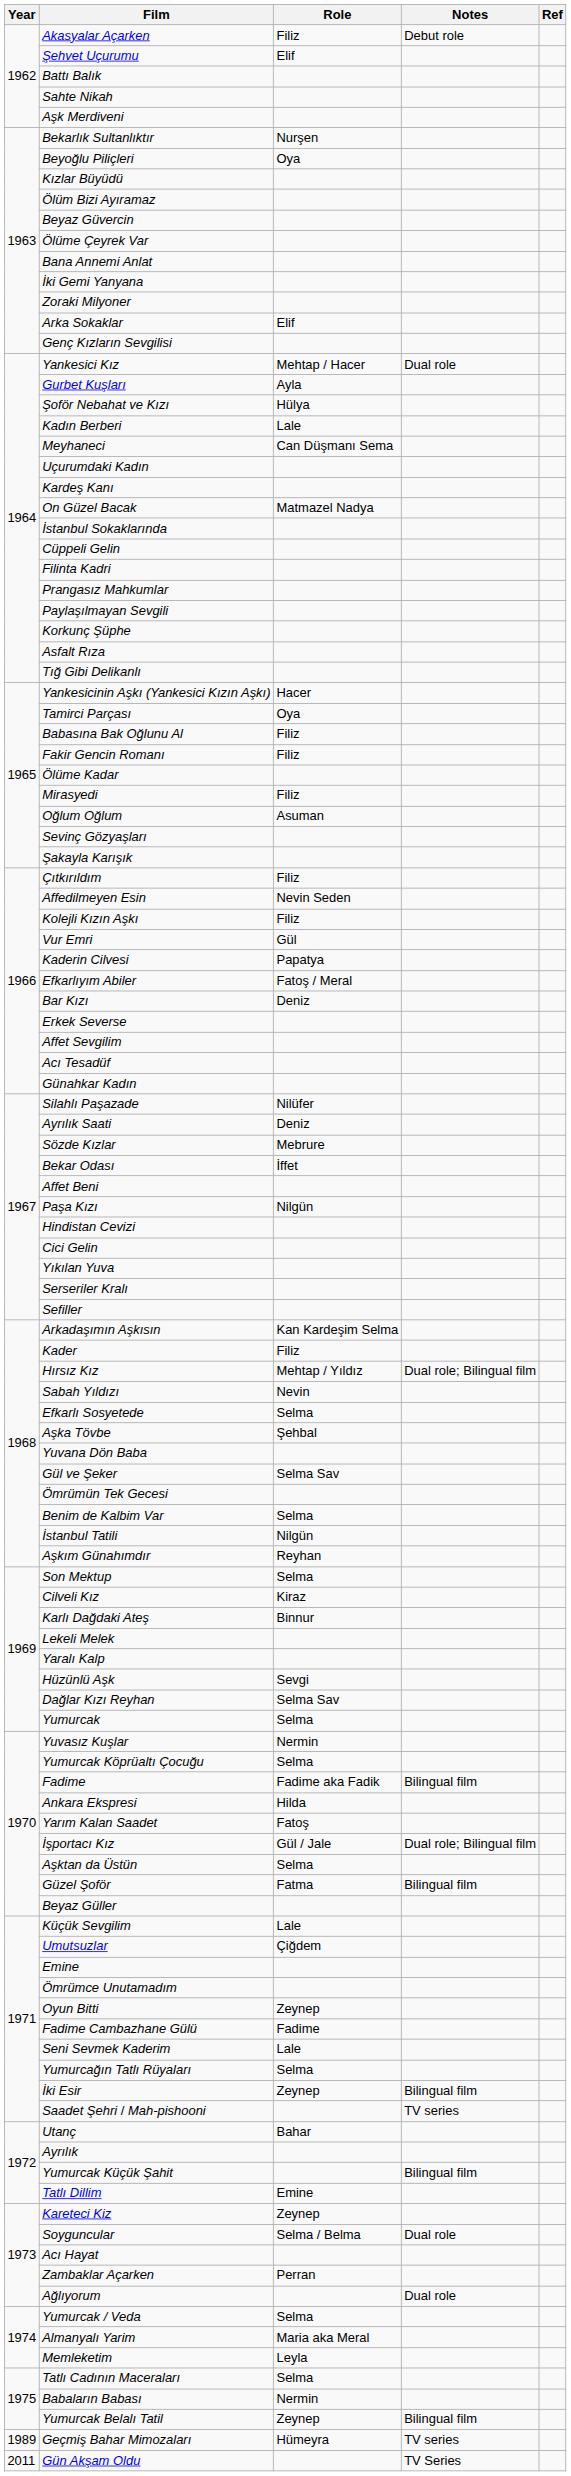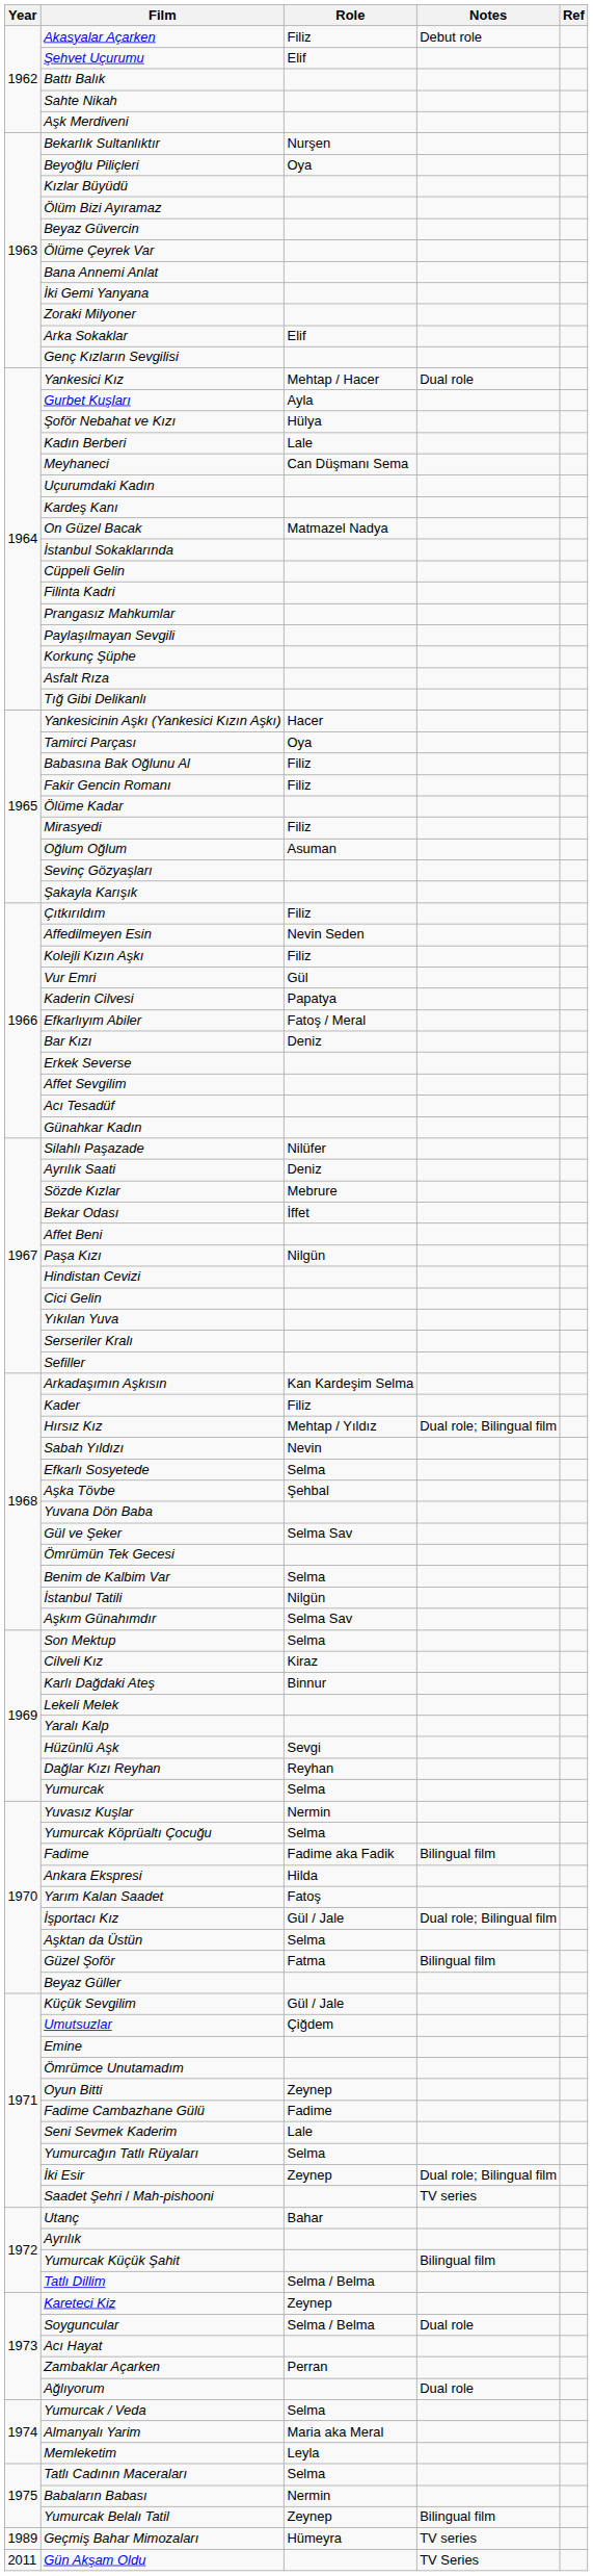 <table class="wikitable">
 <tr>
 <th>Year</th>
 <th>Film</th>
 <th>Role</th>
 <th>Notes</th>
 <th>Ref</th>
 </tr>
 <tr>
 <td rowspan="5">1962</td>
 <td><em><a href='#'>Akasyalar Açarken</a></em></td>
 <td>Filiz</td>
 <td>Debut role</td>
 <td></td>
 </tr>
 <tr>
 <td><em><a href='#'>Şehvet Uçurumu</a></em></td>
 <td>Elif</td>
 <td></td>
 <td></td>
 </tr>
 <tr>
 <td><em>Battı Balık</em></td>
 <td></td>
 <td></td>
 <td></td>
 </tr>
 <tr>
 <td><em>Sahte Nikah</em></td>
 <td></td>
 <td></td>
 <td></td>
 </tr>
 <tr>
 <td><em>Aşk Merdiveni</em></td>
 <td></td>
 <td></td>
 <td></td>
 </tr>
 <tr>
 <td rowspan="11">1963</td>
 <td><em>Bekarlık Sultanlıktır</em></td>
 <td>Nurşen</td>
 <td></td>
 <td></td>
 </tr>
 <tr>
 <td><em>Beyoğlu Piliçleri</em></td>
 <td>Oya</td>
 <td></td>
 <td></td>
 </tr>
 <tr>
 <td><em>Kızlar Büyüdü</em></td>
 <td></td>
 <td></td>
 <td></td>
 </tr>
 <tr>
 <td><em>Ölüm Bizi Ayıramaz</em></td>
 <td></td>
 <td></td>
 <td></td>
 </tr>
 <tr>
 <td><em>Beyaz Güvercin</em></td>
 <td></td>
 <td></td>
 <td></td>
 </tr>
 <tr>
 <td><em>Ölüme Çeyrek Var</em></td>
 <td></td>
 <td></td>
 <td></td>
 </tr>
 <tr>
 <td><em>Bana Annemi Anlat </em></td>
 <td></td>
 <td></td>
 <td></td>
 </tr>
 <tr>
 <td><em>İki Gemi Yanyana</em></td>
 <td></td>
 <td></td>
 <td></td>
 </tr>
 <tr>
 <td><em>Zoraki Milyoner</em></td>
 <td></td>
 <td></td>
 <td></td>
 </tr>
 <tr>
 <td><em>Arka Sokaklar</em></td>
 <td>Elif</td>
 <td></td>
 <td></td>
 </tr>
 <tr>
 <td><em>Genç Kızların Sevgilisi</em></td>
 <td></td>
 <td></td>
 <td></td>
 </tr>
 <tr>
 <td rowspan="16">1964</td>
 <td><em>Yankesici Kız</em></td>
 <td>Mehtap / Hacer</td>
 <td>Dual role</td>
 <td></td>
 </tr>
 <tr>
 <td><em><a href='#'>Gurbet Kuşları</a></em></td>
 <td>Ayla</td>
 <td></td>
 <td></td>
 </tr>
 <tr>
 <td><em>Şoför Nebahat ve Kızı</em></td>
 <td>Hülya</td>
 <td></td>
 <td></td>
 </tr>
 <tr>
 <td><em>Kadın Berberi</em></td>
 <td>Lale</td>
 <td></td>
 <td></td>
 </tr>
 <tr>
 <td><em>Meyhaneci</em></td>
 <td>Can Düşmanı Sema</td>
 <td></td>
 <td></td>
 </tr>
 <tr>
 <td><em>Uçurumdaki Kadın</em></td>
 <td></td>
 <td></td>
 <td></td>
 </tr>
 <tr>
 <td><em>Kardeş Kanı</em></td>
 <td></td>
 <td></td>
 <td></td>
 </tr>
 <tr>
 <td><em>On Güzel Bacak</em></td>
 <td>Matmazel Nadya</td>
 <td></td>
 <td></td>
 </tr>
 <tr>
 <td><em>İstanbul Sokaklarında</em></td>
 <td></td>
 <td></td>
 <td></td>
 </tr>
 <tr>
 <td><em>Cüppeli Gelin</em></td>
 <td></td>
 <td></td>
 <td></td>
 </tr>
 <tr>
 <td><em>Filinta Kadri</em></td>
 <td></td>
 <td></td>
 <td></td>
 </tr>
 <tr>
 <td><em>Prangasız Mahkumlar</em></td>
 <td></td>
 <td></td>
 <td></td>
 </tr>
 <tr>
 <td><em>Paylaşılmayan Sevgili</em></td>
 <td></td>
 <td></td>
 <td></td>
 </tr>
 <tr>
 <td><em>Korkunç Şüphe</em></td>
 <td></td>
 <td></td>
 <td></td>
 </tr>
 <tr>
 <td><em>Asfalt Rıza</em></td>
 <td></td>
 <td></td>
 <td></td>
 </tr>
 <tr>
 <td><em>Tığ Gibi Delikanlı</em></td>
 <td></td>
 <td></td>
 <td></td>
 </tr>
 <tr>
 <td rowspan="9">1965</td>
 <td><em>Yankesicinin Aşkı (Yankesici Kızın Aşkı)</em></td>
 <td>Hacer</td>
 <td></td>
 <td></td>
 </tr>
 <tr>
 <td><em>Tamirci Parçası</em></td>
 <td>Oya</td>
 <td></td>
 <td></td>
 </tr>
 <tr>
 <td><em>Babasına Bak Oğlunu Al</em></td>
 <td>Filiz</td>
 <td></td>
 <td></td>
 </tr>
 <tr>
 <td><em>Fakir Gencin Romanı</em></td>
 <td>Filiz</td>
 <td></td>
 <td></td>
 </tr>
 <tr>
 <td><em>Ölüme Kadar</em></td>
 <td></td>
 <td></td>
 <td></td>
 </tr>
 <tr>
 <td><em>Mirasyedi</em></td>
 <td>Filiz</td>
 <td></td>
 <td></td>
 </tr>
 <tr>
 <td><em>Oğlum Oğlum</em></td>
 <td>Asuman</td>
 <td></td>
 <td></td>
 </tr>
 <tr>
 <td><em>Sevinç Gözyaşları</em></td>
 <td></td>
 <td></td>
 <td></td>
 </tr>
 <tr>
 <td><em>Şakayla Karışık</em></td>
 <td></td>
 <td></td>
 <td></td>
 </tr>
 <tr>
 <td rowspan="11">1966</td>
 <td><em>Çıtkırıldım</em></td>
 <td>Filiz</td>
 <td></td>
 <td></td>
 </tr>
 <tr>
 <td><em>Affedilmeyen Esin</em></td>
 <td>Nevin Seden</td>
 <td></td>
 <td></td>
 </tr>
 <tr>
 <td><em>Kolejli Kızın Aşkı</em></td>
 <td>Filiz</td>
 <td></td>
 <td></td>
 </tr>
 <tr>
 <td><em>Vur Emri</em></td>
 <td>Gül</td>
 <td></td>
 <td></td>
 </tr>
 <tr>
 <td><em>Kaderin Cilvesi </em></td>
 <td>Papatya</td>
 <td></td>
 <td></td>
 </tr>
 <tr>
 <td><em>Efkarlıyım Abiler</em></td>
 <td>Fatoş / Meral</td>
 <td></td>
 <td></td>
 </tr>
 <tr>
 <td><em>Bar Kızı</em></td>
 <td>Deniz</td>
 <td></td>
 <td></td>
 </tr>
 <tr>
 <td><em>Erkek Severse</em></td>
 <td></td>
 <td></td>
 <td></td>
 </tr>
 <tr>
 <td><em>Affet Sevgilim</em></td>
 <td></td>
 <td></td>
 <td></td>
 </tr>
 <tr>
 <td><em>Acı Tesadüf</em></td>
 <td></td>
 <td></td>
 <td></td>
 </tr>
 <tr>
 <td><em>Günahkar Kadın</em></td>
 <td></td>
 <td></td>
 <td></td>
 </tr>
 <tr>
 <td rowspan="11">1967</td>
 <td><em>Silahlı Paşazade</em></td>
 <td>Nilüfer</td>
 <td></td>
 <td></td>
 </tr>
 <tr>
 <td><em>Ayrılık Saati</em></td>
 <td>Deniz</td>
 <td></td>
 <td></td>
 </tr>
 <tr>
 <td><em>Sözde Kızlar</em></td>
 <td>Mebrure</td>
 <td></td>
 <td></td>
 </tr>
 <tr>
 <td><em>Bekar Odası</em></td>
 <td>İffet</td>
 <td></td>
 <td></td>
 </tr>
 <tr>
 <td><em>Affet Beni</em></td>
 <td></td>
 <td></td>
 <td></td>
 </tr>
 <tr>
 <td><em>Paşa Kızı</em></td>
 <td>Nilgün</td>
 <td></td>
 <td></td>
 </tr>
 <tr>
 <td><em>Hindistan Cevizi</em></td>
 <td></td>
 <td></td>
 <td></td>
 </tr>
 <tr>
 <td><em>Cici Gelin</em></td>
 <td></td>
 <td></td>
 <td></td>
 </tr>
 <tr>
 <td><em>Yıkılan Yuva</em></td>
 <td></td>
 <td></td>
 <td></td>
 </tr>
 <tr>
 <td><em>Serseriler Kralı</em></td>
 <td></td>
 <td></td>
 <td></td>
 </tr>
 <tr>
 <td><em>Sefiller</em></td>
 <td></td>
 <td></td>
 <td></td>
 </tr>
 <tr>
 <td rowspan="12">1968</td>
 <td><em>Arkadaşımın Aşkısın</em></td>
 <td>Kan Kardeşim Selma</td>
 <td></td>
 <td></td>
 </tr>
 <tr>
 <td><em>Kader</em></td>
 <td>Filiz</td>
 <td></td>
 <td></td>
 </tr>
 <tr>
 <td><em>Hırsız Kız</em></td>
 <td>Mehtap / Yıldız</td>
 <td>Dual role; Bilingual film</td>
 <td></td>
 </tr>
 <tr>
 <td><em>Sabah Yıldızı</em></td>
 <td>Nevin</td>
 <td></td>
 <td></td>
 </tr>
 <tr>
 <td><em>Efkarlı Sosyetede</em></td>
 <td>Selma</td>
 <td></td>
 <td></td>
 </tr>
 <tr>
 <td><em>Aşka Tövbe</em></td>
 <td>Şehbal</td>
 <td></td>
 <td></td>
 </tr>
 <tr>
 <td><em>Yuvana Dön Baba</em></td>
 <td></td>
 <td></td>
 <td></td>
 </tr>
 <tr>
 <td><em>Gül ve Şeker</em></td>
 <td>Selma Sav</td>
 <td></td>
 <td></td>
 </tr>
 <tr>
 <td><em>Ömrümün Tek Gecesi</em></td>
 <td></td>
 <td></td>
 <td></td>
 </tr>
 <tr>
 <td><em>Benim de Kalbim Var</em></td>
 <td>Selma</td>
 <td></td>
 <td></td>
 </tr>
 <tr>
 <td><em>İstanbul Tatili</em></td>
 <td>Nilgün</td>
 <td></td>
 <td></td>
 </tr>
 <tr>
 <td><em>Aşkım Günahımdır</em></td>
-<td>Reyhan</td>
+<td>Selma Sav</td>
 <td></td>
 <td></td>
 </tr>
 <tr>
 <td rowspan="8">1969</td>
 <td><em>Son Mektup</em></td>
 <td>Selma</td>
 <td></td>
 <td></td>
 </tr>
 <tr>
 <td><em>Cilveli Kız</em></td>
 <td>Kiraz</td>
 <td></td>
 <td></td>
 </tr>
 <tr>
 <td><em>Karlı Dağdaki Ateş</em></td>
 <td>Binnur</td>
 <td></td>
 <td></td>
 </tr>
 <tr>
 <td><em>Lekeli Melek</em></td>
 <td></td>
 <td></td>
 <td></td>
 </tr>
 <tr>
 <td><em>Yaralı Kalp</em></td>
 <td></td>
 <td></td>
 <td></td>
 </tr>
 <tr>
 <td><em>Hüzünlü Aşk</em></td>
 <td>Sevgi</td>
 <td></td>
 <td></td>
 </tr>
 <tr>
 <td><em>Dağlar Kızı Reyhan</em></td>
-<td>Selma Sav</td>
+<td>Reyhan</td>
 <td></td>
 <td></td>
 </tr>
 <tr>
 <td><em>Yumurcak</em></td>
 <td>Selma</td>
 <td></td>
 <td></td>
 </tr>
 <tr>
 <td rowspan="9">1970</td>
 <td><em>Yuvasız Kuşlar</em></td>
 <td>Nermin</td>
 <td></td>
 <td></td>
 </tr>
 <tr>
 <td><em>Yumurcak Köprüaltı Çocuğu</em></td>
 <td>Selma</td>
 <td></td>
 <td></td>
 </tr>
 <tr>
 <td><em>Fadime</em></td>
 <td>Fadime aka Fadik</td>
 <td>Bilingual film</td>
 <td></td>
 </tr>
 <tr>
 <td><em>Ankara Ekspresi</em></td>
 <td>Hilda</td>
 <td></td>
 <td></td>
 </tr>
 <tr>
 <td><em>Yarım Kalan Saadet</em></td>
 <td>Fatoş</td>
 <td></td>
 <td></td>
 </tr>
 <tr>
 <td><em>İşportacı Kız</em></td>
 <td>Gül / Jale</td>
 <td>Dual role; Bilingual film</td>
 <td></td>
 </tr>
 <tr>
 <td><em>Aşktan da Üstün</em></td>
 <td>Selma</td>
 <td></td>
 <td></td>
 </tr>
 <tr>
 <td><em>Güzel Şoför</em></td>
 <td>Fatma</td>
 <td>Bilingual film</td>
 <td></td>
 </tr>
 <tr>
 <td><em>Beyaz Güller</em></td>
 <td></td>
 <td></td>
 <td></td>
 </tr>
 <tr>
 <td rowspan="10">1971</td>
 <td><em>Küçük Sevgilim</em></td>
-<td>Lale</td>
+<td>Gül / Jale</td>
 <td></td>
 <td></td>
 </tr>
 <tr>
 <td><em><a href='#'>Umutsuzlar</a></em></td>
 <td>Çiğdem</td>
 <td></td>
 <td></td>
 </tr>
 <tr>
 <td><em>Emine</em></td>
 <td></td>
 <td></td>
 <td></td>
 </tr>
 <tr>
 <td><em>Ömrümce Unutamadım</em></td>
 <td></td>
 <td></td>
 <td></td>
 </tr>
 <tr>
 <td><em>Oyun Bitti</em></td>
 <td>Zeynep</td>
 <td></td>
 <td></td>
 </tr>
 <tr>
 <td><em>Fadime Cambazhane Gülü</em></td>
 <td>Fadime</td>
 <td></td>
 <td></td>
 </tr>
 <tr>
 <td><em>Seni Sevmek Kaderim</em></td>
 <td>Lale</td>
 <td></td>
 <td></td>
 </tr>
 <tr>
 <td><em>Yumurcağın Tatlı Rüyaları</em></td>
 <td>Selma</td>
 <td></td>
 <td></td>
 </tr>
 <tr>
 <td><em>İki Esir</em></td>
 <td>Zeynep</td>
-<td>Bilingual film</td>
+<td>Dual role; Bilingual film</td>
 <td></td>
 </tr>
 <tr>
 <td><em>Saadet Şehri</em> / <em>Mah-pishooni</em></td>
 <td></td>
 <td>TV series</td>
 <td></td>
 </tr>
 <tr>
 <td rowspan="4">1972</td>
 <td><em>Utanç</em></td>
 <td>Bahar</td>
 <td></td>
 <td></td>
 </tr>
 <tr>
 <td><em>Ayrılık</em></td>
 <td></td>
 <td></td>
 <td></td>
 </tr>
 <tr>
 <td><em>Yumurcak Küçük Şahit</em></td>
 <td></td>
 <td>Bilingual film</td>
 <td></td>
 </tr>
 <tr>
 <td><em><a href='#'>Tatlı Dillim</a></em></td>
-<td>Emine</td>
+<td>Selma / Belma</td>
 <td></td>
 <td></td>
 </tr>
 <tr>
 <td rowspan="5">1973</td>
 <td><em><a href='#'>Kareteci Kiz</a></em></td>
 <td>Zeynep</td>
 <td></td>
 <td></td>
 </tr>
 <tr>
 <td><em>Soyguncular</em></td>
 <td>Selma / Belma</td>
 <td>Dual role</td>
 <td></td>
 </tr>
 <tr>
 <td><em>Acı Hayat</em></td>
 <td></td>
 <td></td>
 <td></td>
 </tr>
 <tr>
 <td><em>Zambaklar Açarken</em></td>
 <td>Perran</td>
 <td></td>
 <td></td>
 </tr>
 <tr>
 <td><em>Ağlıyorum</em></td>
 <td></td>
 <td>Dual role</td>
 <td></td>
 </tr>
 <tr>
 <td rowspan="3">1974</td>
 <td><em>Yumurcak / Veda</em></td>
 <td>Selma</td>
 <td></td>
 <td></td>
 </tr>
 <tr>
 <td><em>Almanyalı Yarim</em></td>
 <td>Maria aka Meral</td>
 <td></td>
 <td></td>
 </tr>
 <tr>
 <td><em>Memleketim</em></td>
 <td>Leyla</td>
 <td></td>
 <td></td>
 </tr>
 <tr>
 <td rowspan="3">1975</td>
 <td><em>Tatlı Cadının Maceraları</em></td>
 <td>Selma</td>
 <td></td>
 <td></td>
 </tr>
 <tr>
 <td><em>Babaların Babası</em></td>
 <td>Nermin</td>
 <td></td>
 <td></td>
 </tr>
 <tr>
 <td><em>Yumurcak Belalı Tatil</em></td>
 <td>Zeynep</td>
 <td>Bilingual film</td>
 <td></td>
 </tr>
 <tr>
 <td>1989</td>
 <td><em>Geçmiş Bahar Mimozaları</em></td>
 <td>Hümeyra</td>
 <td>TV series</td>
 <td></td>
 </tr>
 <tr>
 <td>2011</td>
 <td><em><a href='#'>Gün Akşam Oldu</a></em></td>
 <td></td>
 <td>TV Series</td>
 <td></td>
 </tr>
 </table>
